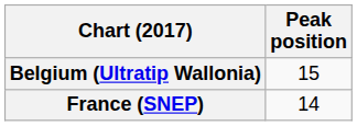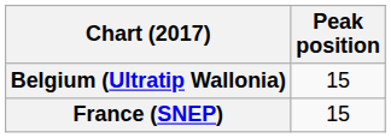 <table class="wikitable sortable plainrowheaders" style="text-align:center;">
 <tr>
 <th>Chart (2017)</th>
 <th>Peak<br>position</th>
 </tr>
 <tr>
 <th scope="row">Belgium (<a href='#'>Ultratip</a> Wallonia)</th>
 <td>15</td>
 </tr>
 <tr>
 <th scope="row">France (<a href='#'>SNEP</a>)</th>
-<td>14</td>
+<td>15</td>
 </tr>
 </table>
